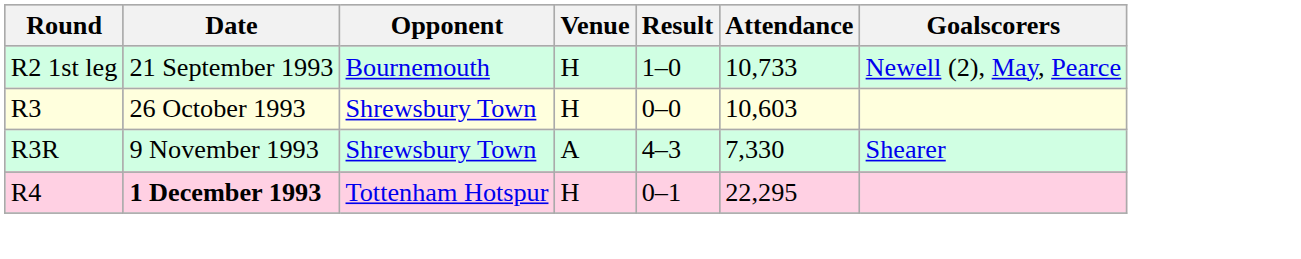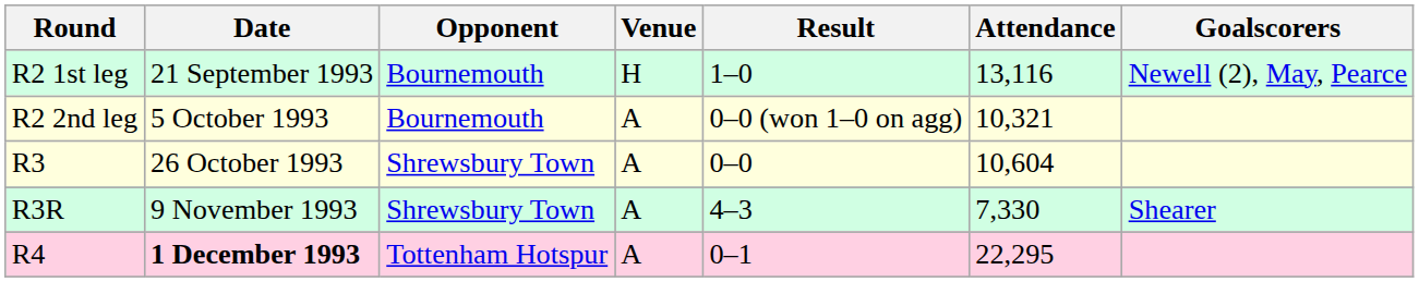 <table class="wikitable">
 <tr>
 <th>Round</th>
 <th>Date</th>
 <th>Opponent</th>
 <th>Venue</th>
 <th>Result</th>
 <th>Attendance</th>
 <th>Goalscorers</th>
 </tr>
 <tr style="background-color: #d0ffe3;">
 <td>R2 1st leg</td>
 <td>21 September 1993</td>
 <td><a href='#'>Bournemouth</a></td>
 <td>H</td>
 <td>1–0</td>
-<td>10,733</td>
+<td>13,116</td>
 <td><a href='#'>Newell</a> (2), <a href='#'>May</a>, <a href='#'>Pearce</a></td>
+</tr>
+<tr style="background-color: #ffffdd;">
+<td>R2 2nd leg</td>
+<td>5 October 1993</td>
+<td><a href='#'>Bournemouth</a></td>
+<td>A</td>
+<td>0–0 (won 1–0 on agg)</td>
+<td>10,321</td>
+<td></td>
 </tr>
 <tr style="background-color: #ffffdd;">
 <td>R3</td>
 <td>26 October 1993</td>
 <td><a href='#'>Shrewsbury Town</a></td>
-<td>H</td>
+<td>A</td>
 <td>0–0</td>
-<td>10,603</td>
+<td>10,604</td>
 <td></td>
 </tr>
 <tr style="background-color: #d0ffe3;">
 <td>R3R</td>
 <td>9 November 1993</td>
 <td><a href='#'>Shrewsbury Town</a></td>
 <td>A</td>
 <td>4–3</td>
 <td>7,330</td>
 <td><a href='#'>Shearer</a></td>
 </tr>
 <tr style="background-color: #ffd0e3;">
 <td>R4</td>
 <td><strong>1 December 1993</strong></td>
 <td><a href='#'>Tottenham Hotspur</a></td>
-<td>H</td>
+<td>A</td>
 <td>0–1</td>
 <td>22,295</td>
 <td></td>
 </tr>
 </table>
